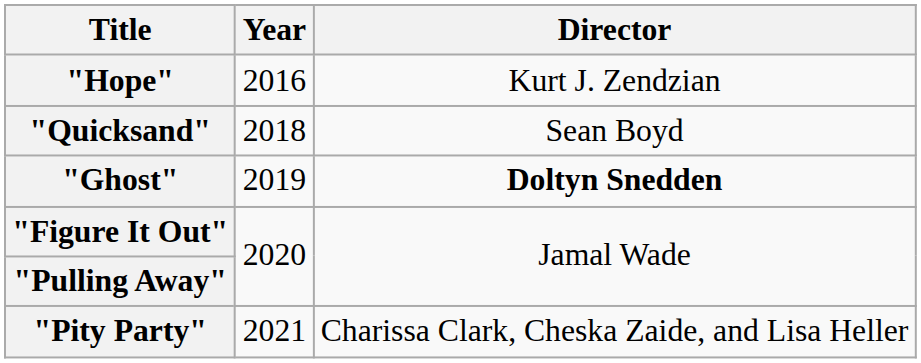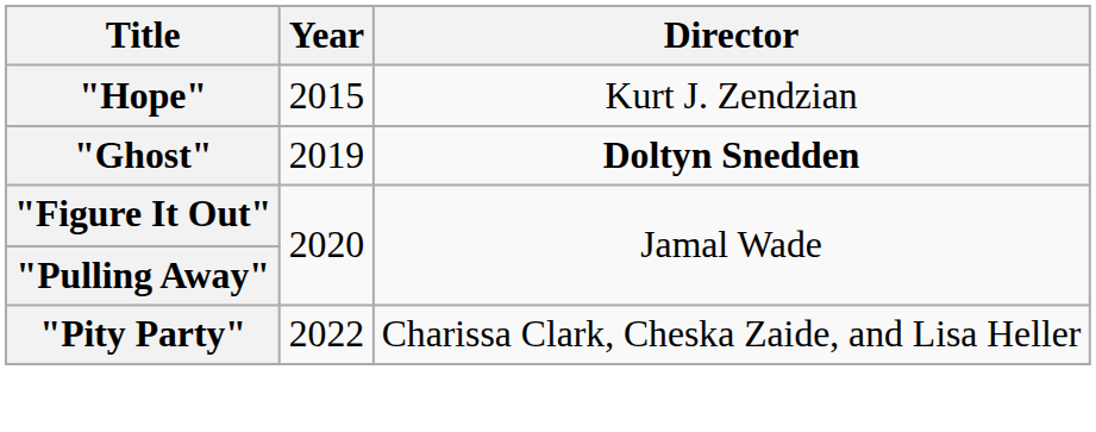 <table class="wikitable plainrowheaders" style="text-align:center;">
 <tr>
 <th scope="col">Title</th>
 <th scope="col">Year</th>
 <th scope="col">Director</th>
 </tr>
 <tr>
 <th scope="row">"Hope"</th>
-<td>2016</td>
+<td>2015</td>
 <td>Kurt J. Zendzian</td>
-</tr>
-<tr>
-<th scope="row">"Quicksand"</th>
-<td>2018</td>
-<td>Sean Boyd</td>
 </tr>
 <tr>
 <th scope="row">"Ghost"</th>
 <td>2019</td>
 <td><strong>Doltyn Snedden</strong></td>
 </tr>
 <tr>
 <th scope="row">"Figure It Out"</th>
 <td rowspan="2">2020</td>
 <td rowspan="2">Jamal Wade</td>
 </tr>
 <tr>
 <th scope="row">"Pulling Away"</th>
 </tr>
 <tr>
 <th scope="row">"Pity Party"</th>
-<td>2021</td>
+<td>2022</td>
 <td>Charissa Clark, Cheska Zaide, and Lisa Heller</td>
 </tr>
 </table>
